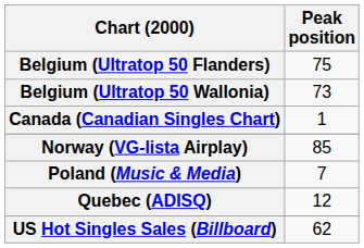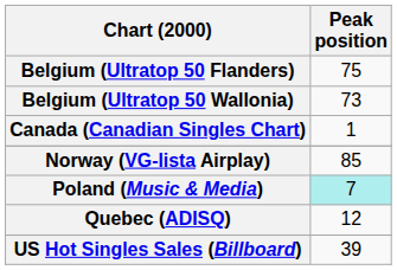 <table class="wikitable sortable plainrowheaders" style="text-align:center">
 <tr>
 <th scope="col">Chart (2000)</th>
 <th scope="col">Peak<br>position</th>
 </tr>
 <tr>
 <th scope="row">Belgium (<a href='#'>Ultratop 50</a> Flanders)</th>
 <td>75</td>
 </tr>
 <tr>
 <th scope="row">Belgium (<a href='#'>Ultratop 50</a> Wallonia)</th>
 <td>73</td>
 </tr>
 <tr>
 <th scope="row">Canada (<a href='#'>Canadian Singles Chart</a>)</th>
 <td>1</td>
 </tr>
 <tr>
 </tr>
 <tr>
 </tr>
 <tr>
 <th scope="row">Norway (<a href='#'>VG-lista</a> Airplay)</th>
 <td>85</td>
 </tr>
 <tr>
 <th scope="row">Poland (<em><a href='#'>Music & Media</a></em>)</th>
-<td>7</td>
+<td style="background: paleturquoise;">7</td>
 </tr>
 <tr>
 <th scope="row">Quebec (<a href='#'>ADISQ</a>)</th>
 <td>12</td>
 </tr>
 <tr>
 </tr>
 <tr>
 </tr>
 <tr>
 </tr>
 <tr>
 </tr>
 <tr>
 <th scope="row">US <a href='#'>Hot Singles Sales</a> (<em><a href='#'>Billboard</a></em>)</th>
-<td>62</td>
+<td>39</td>
 </tr>
 </table>
